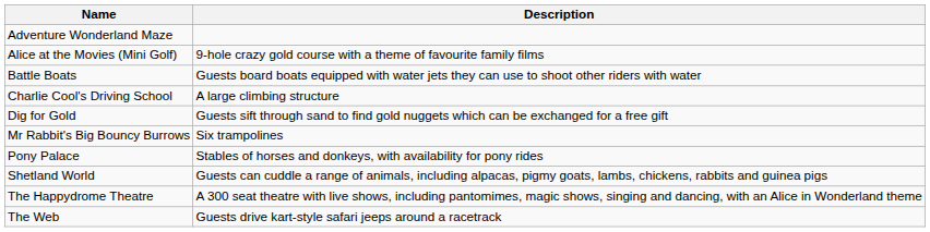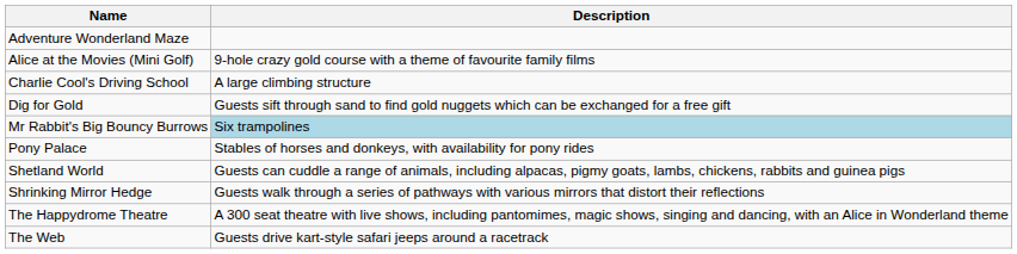 <table class="wikitable sortable">
 <tr>
 <th>Name</th>
 <th>Description</th>
 </tr>
 <tr>
 <td>Adventure Wonderland Maze</td>
 <td></td>
 </tr>
 <tr>
 <td>Alice at the Movies (Mini Golf)</td>
 <td>9-hole crazy gold course with a theme of favourite family films</td>
 </tr>
 <tr>
-<td>Battle Boats</td>
-<td>Guests board boats equipped with water jets they can use to shoot other riders with water</td>
-</tr>
-<tr>
 <td>Charlie Cool's Driving School</td>
 <td>A large climbing structure</td>
 </tr>
 <tr>
 <td>Dig for Gold</td>
 <td>Guests sift through sand to find gold nuggets which can be exchanged for a free gift</td>
 </tr>
 <tr>
 <td>Mr Rabbit's Big Bouncy Burrows</td>
-<td>Six trampolines</td>
+<td style="background: lightblue;">Six trampolines</td>
 </tr>
 <tr>
 <td>Pony Palace</td>
 <td>Stables of horses and donkeys, with availability for pony rides</td>
 </tr>
 <tr>
 <td>Shetland World</td>
 <td>Guests can cuddle a range of animals, including alpacas, pigmy goats, lambs, chickens, rabbits and guinea pigs</td>
 </tr>
 <tr>
+<td>Shrinking Mirror Hedge</td>
+<td>Guests walk through a series of pathways with various mirrors that distort their reflections</td>
+</tr>
+<tr>
 <td>The Happydrome Theatre</td>
 <td>A 300 seat theatre with live shows, including pantomimes, magic shows, singing and dancing, with an Alice in Wonderland theme</td>
 </tr>
 <tr>
 <td>The Web</td>
 <td>Guests drive kart-style safari jeeps around a racetrack</td>
 </tr>
 </table>
